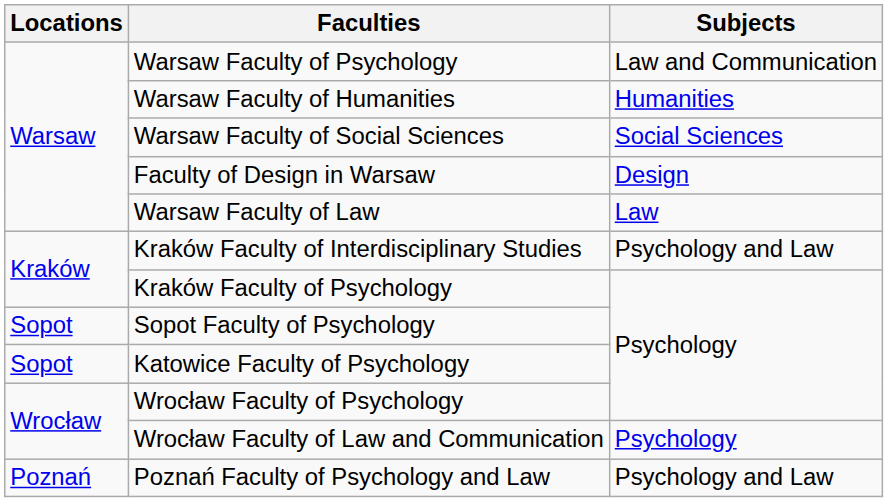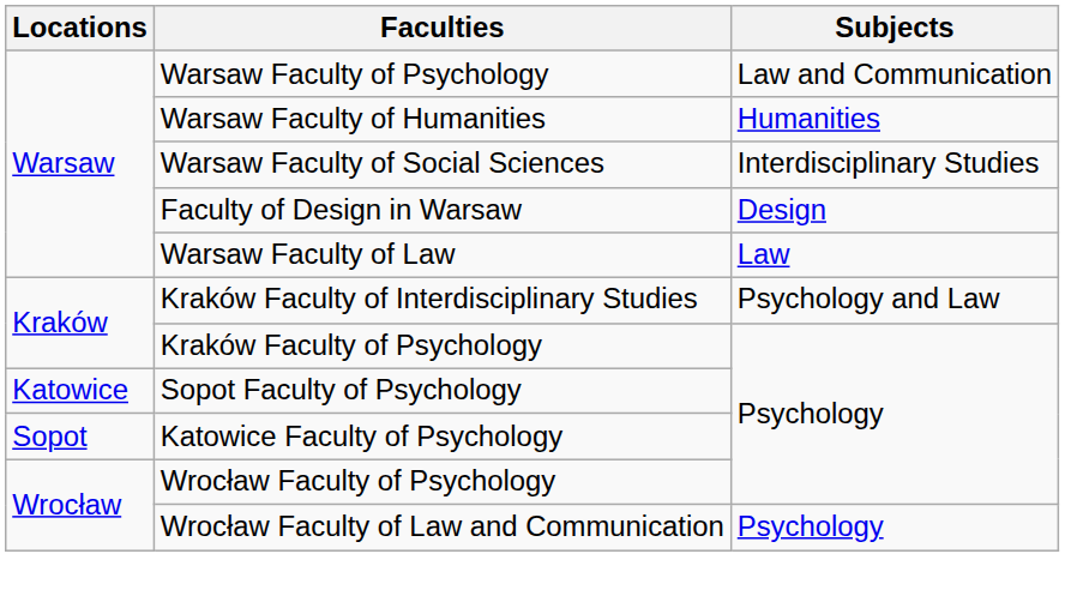 <table class="wikitable">
 <tr>
 <th>Locations</th>
 <th>Faculties</th>
 <th>Subjects</th>
 </tr>
 <tr>
 <td rowspan="5"><a href='#'>Warsaw</a></td>
 <td>Warsaw Faculty of Psychology</td>
 <td>Law and Communication</td>
 </tr>
 <tr>
 <td>Warsaw Faculty of Humanities</td>
 <td><a href='#'>Humanities</a></td>
 </tr>
 <tr>
 <td>Warsaw Faculty of Social Sciences</td>
-<td><a href='#'>Social Sciences</a></td>
+<td>Interdisciplinary Studies</td>
 </tr>
 <tr>
 <td>Faculty of Design in Warsaw</td>
 <td><a href='#'>Design</a></td>
 </tr>
 <tr>
 <td>Warsaw Faculty of Law</td>
 <td><a href='#'>Law</a></td>
 </tr>
 <tr>
 <td rowspan="2"><a href='#'>Kraków</a></td>
 <td>Kraków Faculty of Interdisciplinary Studies</td>
 <td>Psychology and Law</td>
 </tr>
 <tr>
 <td>Kraków Faculty of Psychology</td>
 <td rowspan="4">Psychology</td>
 </tr>
 <tr>
-<td><a href='#'>Sopot</a></td>
+<td><a href='#'>Katowice</a></td>
 <td>Sopot Faculty of Psychology</td>
 </tr>
 <tr>
 <td><a href='#'>Sopot</a></td>
 <td>Katowice Faculty of Psychology</td>
 </tr>
 <tr>
 <td rowspan="2"><a href='#'>Wrocław</a></td>
 <td>Wrocław Faculty of Psychology</td>
 </tr>
 <tr>
 <td>Wrocław Faculty of Law and Communication</td>
 <td><a href='#'>Psychology</a></td>
 </tr>
-<tr>
-<td><a href='#'>Poznań</a></td>
-<td>Poznań Faculty of Psychology and Law</td>
-<td>Psychology and Law</td>
-</tr>
 </table>
